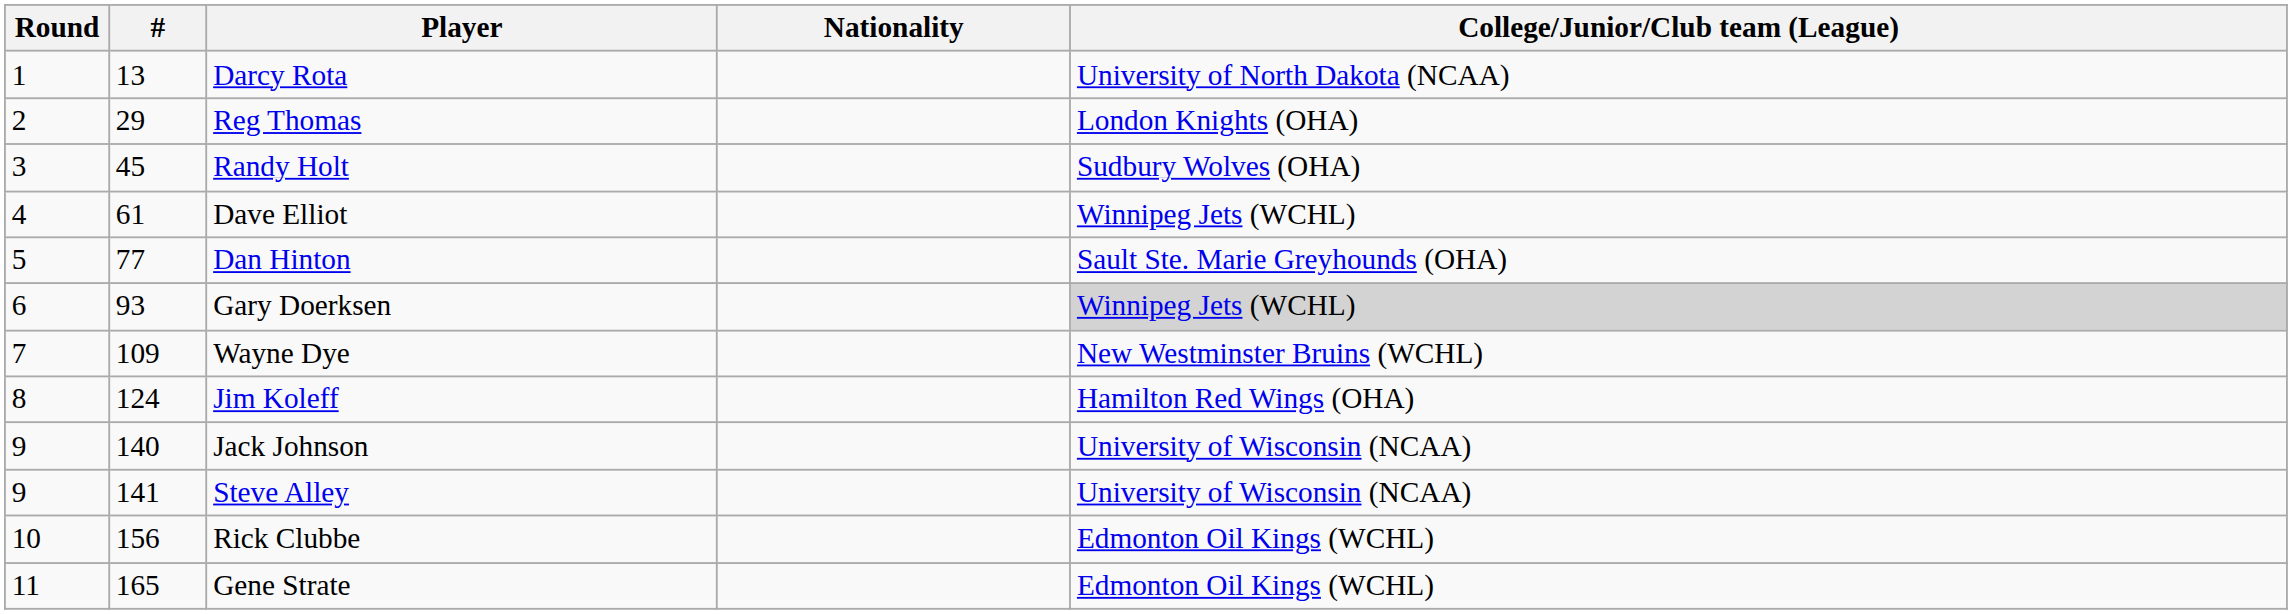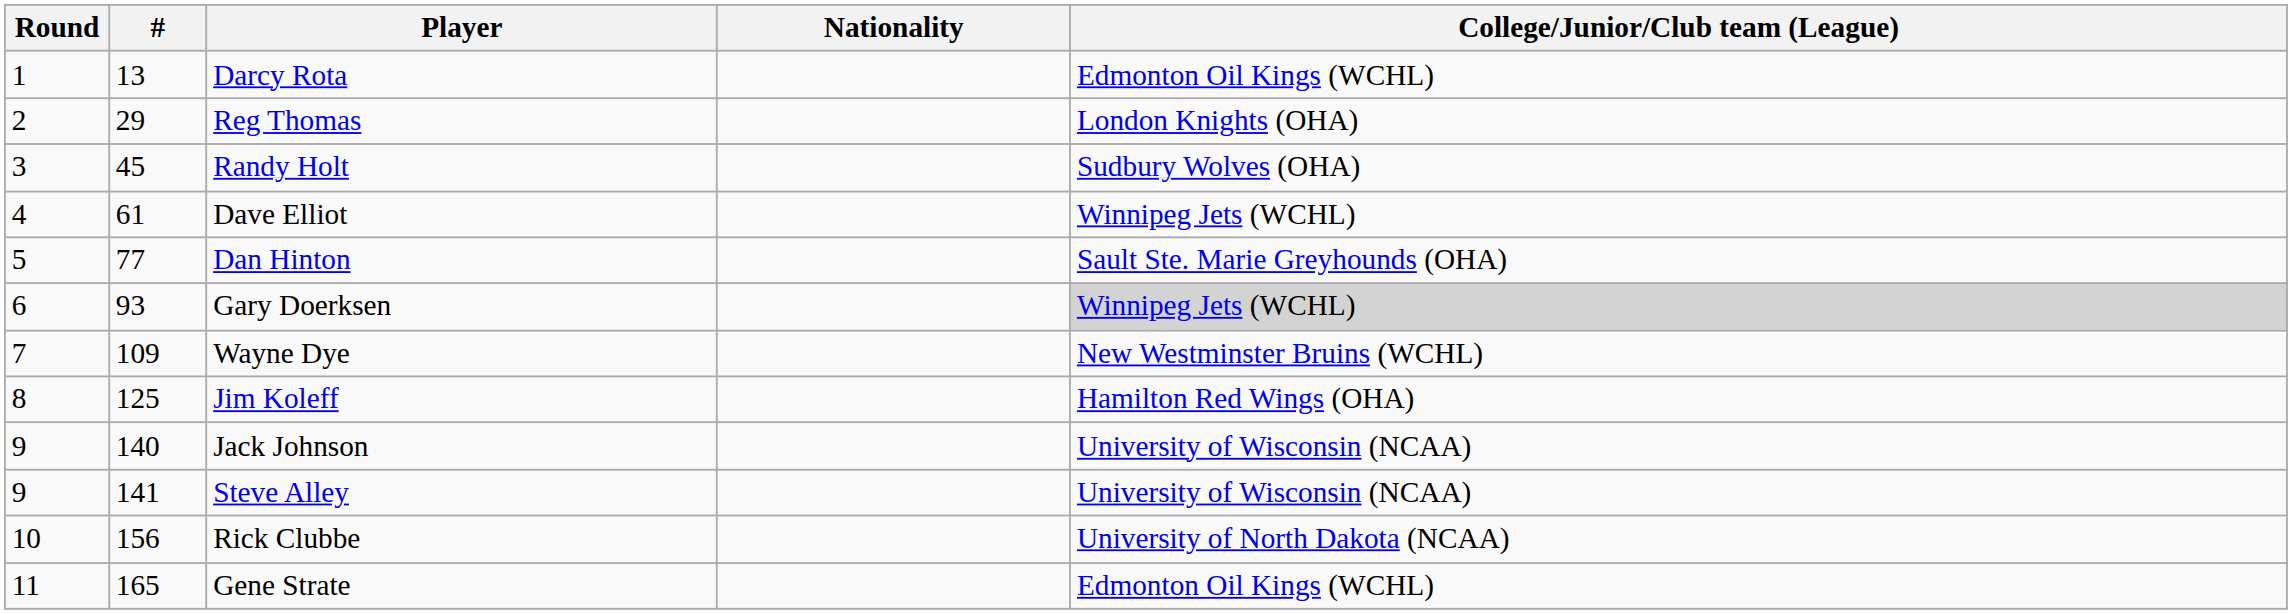 <table class="wikitable">
 <tr align="center">
 <th bgcolor="#DDDDFF" width="4.0%">Round</th>
 <th bgcolor="#DDDDFF" width="4.0%">#</th>
 <th bgcolor="#DDDDFF" width="21.0%">Player</th>
 <th bgcolor="#DDDDFF" width="14.5%">Nationality</th>
 <th bgcolor="#DDDDFF" width="50.0%">College/Junior/Club team (League)</th>
 </tr>
 <tr>
 <td>1</td>
 <td>13</td>
 <td><a href='#'>Darcy Rota</a></td>
 <td></td>
-<td><a href='#'>University of North Dakota</a> (NCAA)</td>
+<td><a href='#'>Edmonton Oil Kings</a> (WCHL)</td>
 </tr>
 <tr>
 <td>2</td>
 <td>29</td>
 <td><a href='#'>Reg Thomas</a></td>
 <td></td>
 <td><a href='#'>London Knights</a> (OHA)</td>
 </tr>
 <tr>
 <td>3</td>
 <td>45</td>
 <td><a href='#'>Randy Holt</a></td>
 <td></td>
 <td><a href='#'>Sudbury Wolves</a> (OHA)</td>
 </tr>
 <tr>
 <td>4</td>
 <td>61</td>
 <td>Dave Elliot</td>
 <td></td>
 <td><a href='#'>Winnipeg Jets</a> (WCHL)</td>
 </tr>
 <tr>
 <td>5</td>
 <td>77</td>
 <td><a href='#'>Dan Hinton</a></td>
 <td></td>
 <td><a href='#'>Sault Ste. Marie Greyhounds</a> (OHA)</td>
 </tr>
 <tr>
 <td>6</td>
 <td>93</td>
 <td>Gary Doerksen</td>
 <td></td>
 <td style="background: lightgrey;"><a href='#'>Winnipeg Jets</a> (WCHL)</td>
 </tr>
 <tr>
 <td>7</td>
 <td>109</td>
 <td>Wayne Dye</td>
 <td></td>
 <td><a href='#'>New Westminster Bruins</a> (WCHL)</td>
 </tr>
 <tr>
 <td>8</td>
-<td>124</td>
+<td>125</td>
 <td><a href='#'>Jim Koleff</a></td>
 <td></td>
 <td><a href='#'>Hamilton Red Wings</a> (OHA)</td>
 </tr>
 <tr>
 <td>9</td>
 <td>140</td>
 <td>Jack Johnson</td>
 <td></td>
 <td><a href='#'>University of Wisconsin</a> (NCAA)</td>
 </tr>
 <tr>
 <td>9</td>
 <td>141</td>
 <td><a href='#'>Steve Alley</a></td>
 <td></td>
 <td><a href='#'>University of Wisconsin</a> (NCAA)</td>
 </tr>
 <tr>
 <td>10</td>
 <td>156</td>
 <td>Rick Clubbe</td>
 <td></td>
-<td><a href='#'>Edmonton Oil Kings</a> (WCHL)</td>
+<td><a href='#'>University of North Dakota</a> (NCAA)</td>
 </tr>
 <tr>
 <td>11</td>
 <td>165</td>
 <td>Gene Strate</td>
 <td></td>
 <td><a href='#'>Edmonton Oil Kings</a> (WCHL)</td>
 </tr>
 </table>
